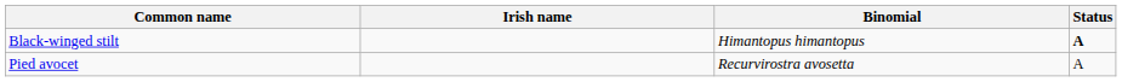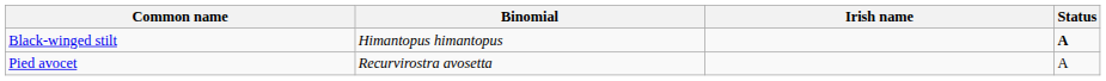 <table width=60% class="wikitable">
 <tr>
 <th width=32%>Common name</th>
+<th width=32%>Binomial</th>
 <th width=32%>Irish name</th>
-<th width=32%>Binomial</th>
 <th width=4%>Status</th>
 </tr>
 <tr>
 <td><a href='#'>Black-winged stilt</a></td>
+<td><em>Himantopus himantopus</em></td>
 <td></td>
-<td><em>Himantopus himantopus</em></td>
 <td><strong>A</strong></td>
 </tr>
 <tr>
 <td><a href='#'>Pied avocet</a></td>
+<td><em>Recurvirostra avosetta</em></td>
 <td></td>
-<td><em>Recurvirostra avosetta</em></td>
 <td>A</td>
 </tr>
 </table>
